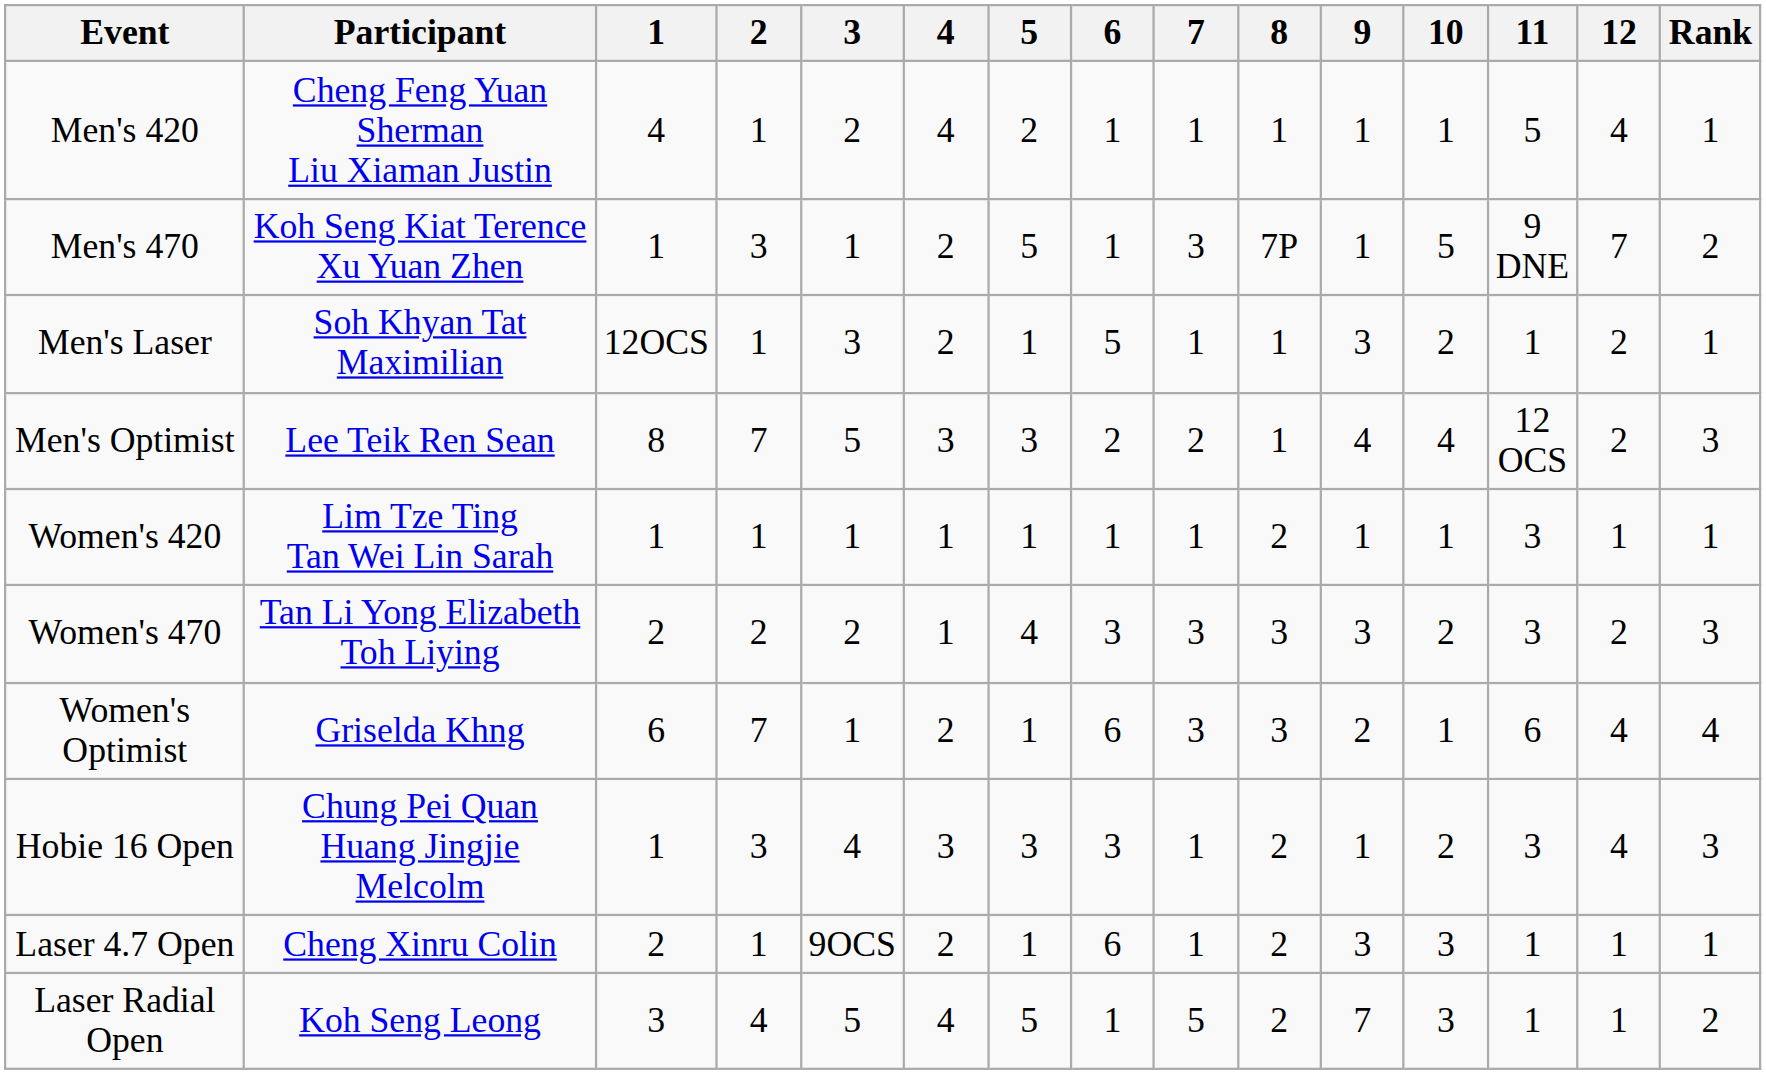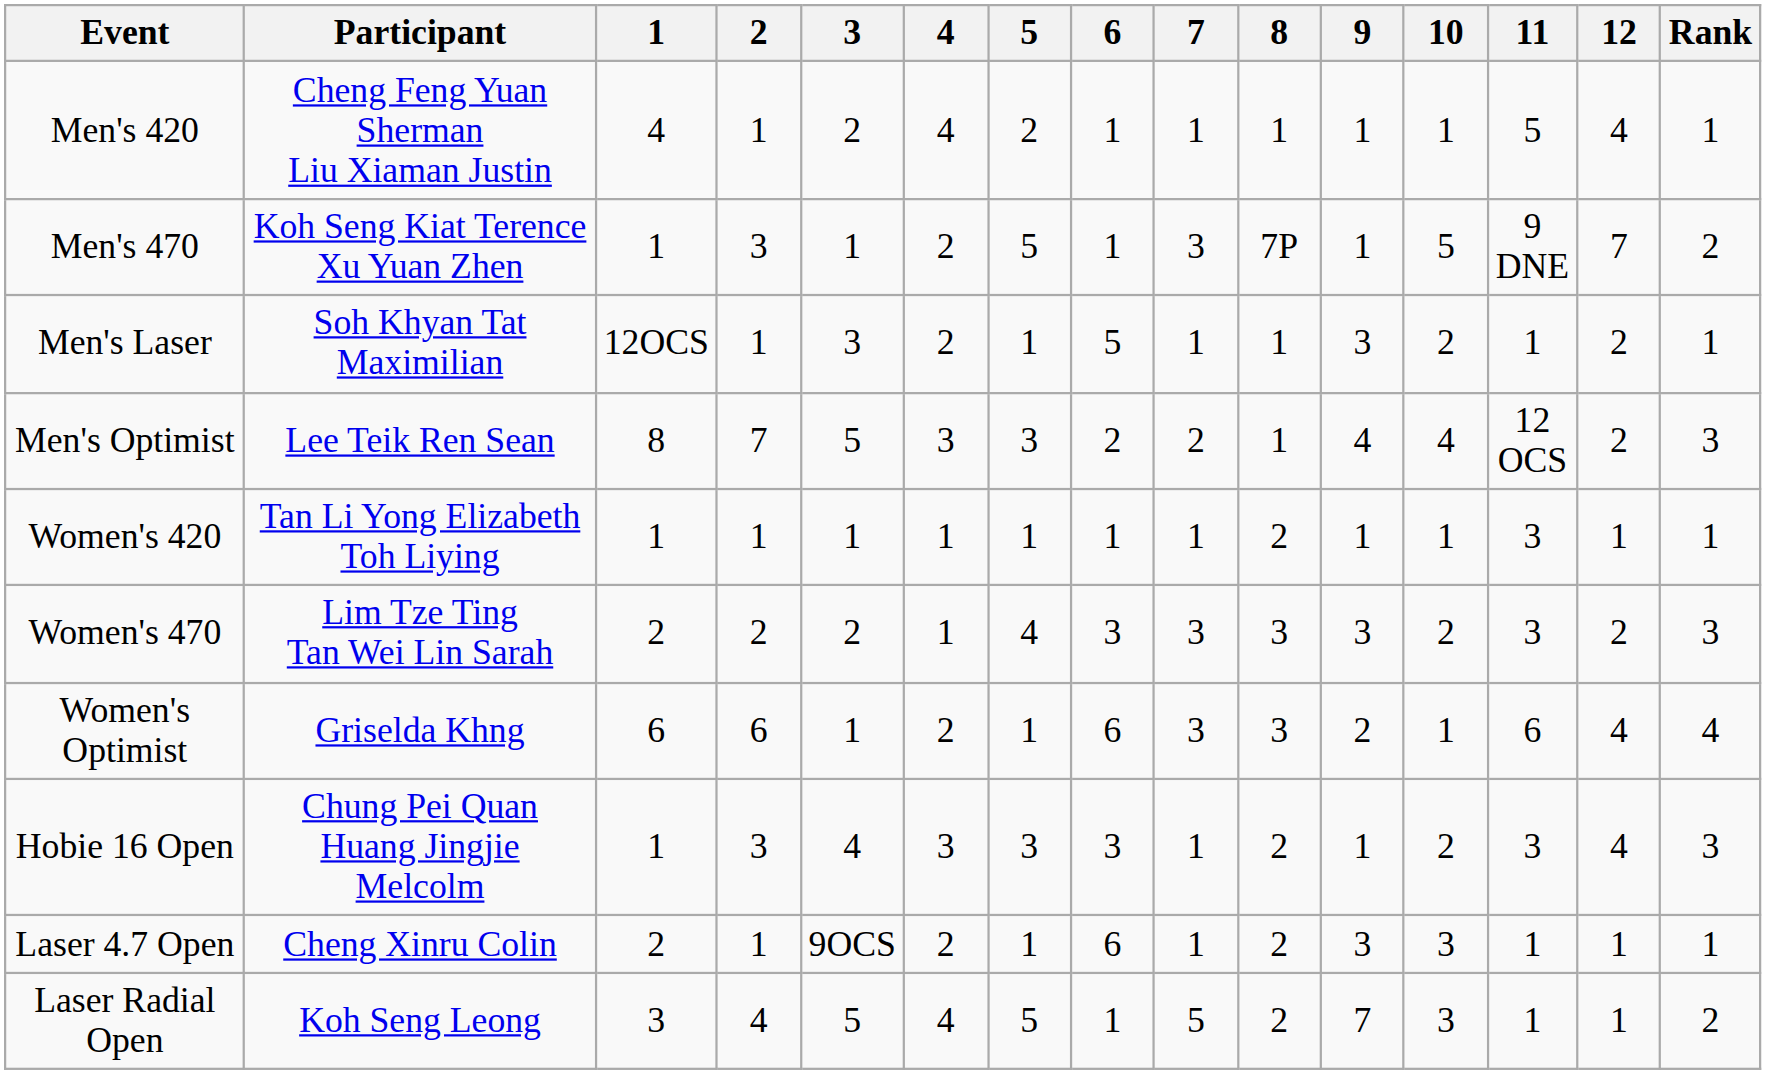 <table class=wikitable style="text-align:center">
 <tr>
 <th width=100>Event</th>
 <th width=150>Participant</th>
 <th width=30>1</th>
 <th width=30>2</th>
 <th width=30>3</th>
 <th width=30>4</th>
 <th width=30>5</th>
 <th width=30>6</th>
 <th width=30>7</th>
 <th width=30>8</th>
 <th width=30>9</th>
 <th width=30>10</th>
 <th width=30>11</th>
 <th width=30>12</th>
 <th width=30>Rank</th>
 </tr>
 <tr>
 <td>Men's 420</td>
 <td><a href='#'>Cheng Feng Yuan Sherman</a><br><a href='#'>Liu Xiaman Justin</a></td>
 <td>4</td>
 <td>1</td>
 <td>2</td>
 <td>4</td>
 <td>2</td>
 <td>1</td>
 <td>1</td>
 <td>1</td>
 <td>1</td>
 <td>1</td>
 <td>5</td>
 <td>4</td>
 <td>1</td>
 </tr>
 <tr>
 <td>Men's 470</td>
 <td><a href='#'>Koh Seng Kiat Terence</a><br><a href='#'>Xu Yuan Zhen</a></td>
 <td>1</td>
 <td>3</td>
 <td>1</td>
 <td>2</td>
 <td>5</td>
 <td>1</td>
 <td>3</td>
 <td>7P</td>
 <td>1</td>
 <td>5</td>
 <td>9 DNE</td>
 <td>7</td>
 <td>2</td>
 </tr>
 <tr>
 <td>Men's Laser</td>
 <td><a href='#'>Soh Khyan Tat Maximilian</a></td>
 <td>12OCS</td>
 <td>1</td>
 <td>3</td>
 <td>2</td>
 <td>1</td>
 <td>5</td>
 <td>1</td>
 <td>1</td>
 <td>3</td>
 <td>2</td>
 <td>1</td>
 <td>2</td>
 <td>1</td>
 </tr>
 <tr>
 <td>Men's Optimist</td>
 <td><a href='#'>Lee Teik Ren Sean</a></td>
 <td>8</td>
 <td>7</td>
 <td>5</td>
 <td>3</td>
 <td>3</td>
 <td>2</td>
 <td>2</td>
 <td>1</td>
 <td>4</td>
 <td>4</td>
 <td>12 OCS</td>
 <td>2</td>
 <td>3</td>
 </tr>
 <tr>
 <td>Women's 420</td>
-<td><a href='#'>Lim Tze Ting</a><br><a href='#'>Tan Wei Lin Sarah</a></td>
+<td><a href='#'>Tan Li Yong Elizabeth</a><br><a href='#'>Toh Liying</a></td>
 <td>1</td>
 <td>1</td>
 <td>1</td>
 <td>1</td>
 <td>1</td>
 <td>1</td>
 <td>1</td>
 <td>2</td>
 <td>1</td>
 <td>1</td>
 <td>3</td>
 <td>1</td>
 <td>1</td>
 </tr>
 <tr>
 <td>Women's 470</td>
-<td><a href='#'>Tan Li Yong Elizabeth</a><br><a href='#'>Toh Liying</a></td>
+<td><a href='#'>Lim Tze Ting</a><br><a href='#'>Tan Wei Lin Sarah</a></td>
 <td>2</td>
 <td>2</td>
 <td>2</td>
 <td>1</td>
 <td>4</td>
 <td>3</td>
 <td>3</td>
 <td>3</td>
 <td>3</td>
 <td>2</td>
 <td>3</td>
 <td>2</td>
 <td>3</td>
 </tr>
 <tr>
 <td>Women's Optimist</td>
 <td><a href='#'>Griselda Khng</a></td>
 <td>6</td>
-<td>7</td>
+<td>6</td>
 <td>1</td>
 <td>2</td>
 <td>1</td>
 <td>6</td>
 <td>3</td>
 <td>3</td>
 <td>2</td>
 <td>1</td>
 <td>6</td>
 <td>4</td>
 <td>4</td>
 </tr>
 <tr>
 <td>Hobie 16 Open</td>
 <td><a href='#'>Chung Pei Quan</a><br><a href='#'>Huang Jingjie Melcolm</a></td>
 <td>1</td>
 <td>3</td>
 <td>4</td>
 <td>3</td>
 <td>3</td>
 <td>3</td>
 <td>1</td>
 <td>2</td>
 <td>1</td>
 <td>2</td>
 <td>3</td>
 <td>4</td>
 <td>3</td>
 </tr>
 <tr>
 <td>Laser 4.7 Open</td>
 <td><a href='#'>Cheng Xinru Colin</a></td>
 <td>2</td>
 <td>1</td>
 <td>9OCS</td>
 <td>2</td>
 <td>1</td>
 <td>6</td>
 <td>1</td>
 <td>2</td>
 <td>3</td>
 <td>3</td>
 <td>1</td>
 <td>1</td>
 <td>1</td>
 </tr>
 <tr>
 <td>Laser Radial Open</td>
 <td><a href='#'>Koh Seng Leong</a></td>
 <td>3</td>
 <td>4</td>
 <td>5</td>
 <td>4</td>
 <td>5</td>
 <td>1</td>
 <td>5</td>
 <td>2</td>
 <td>7</td>
 <td>3</td>
 <td>1</td>
 <td>1</td>
 <td>2</td>
 </tr>
 </table>
